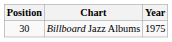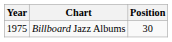 <table class="wikitable">
 <tr>
+<th>Year</th>
+<th>Chart</th>
 <th>Position</th>
-<th>Chart</th>
-<th>Year</th>
 </tr>
 <tr>
+<td>1975</td>
+<td><em>Billboard</em> Jazz Albums</td>
 <td align="center">30</td>
-<td><em>Billboard</em> Jazz Albums</td>
-<td>1975</td>
 </tr>
 </table>
